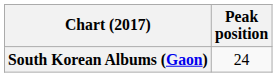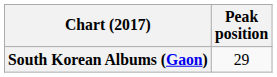 <table class="wikitable sortable plainrowheaders" style="text-align:center">
 <tr>
 <th scope="col">Chart (2017)</th>
 <th scope="col">Peak<br> position</th>
 </tr>
 <tr>
 <th scope="row">South Korean Albums (<a href='#'>Gaon</a>)</th>
-<td>24</td>
+<td>29</td>
 </tr>
 </table>
